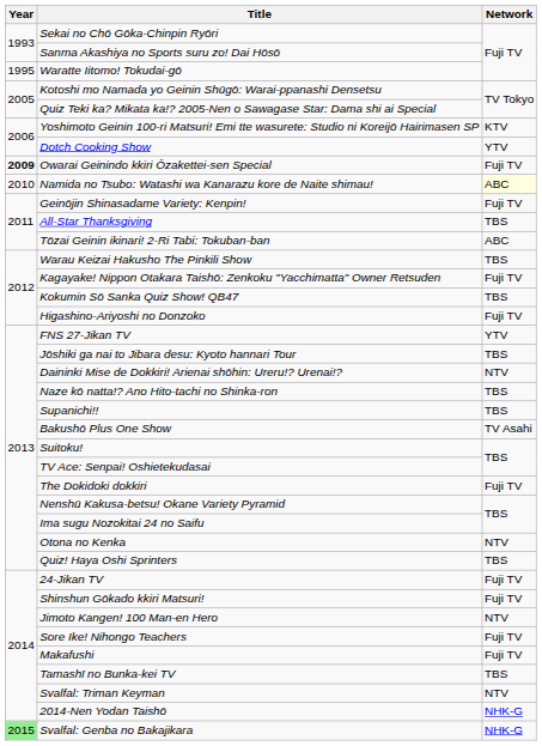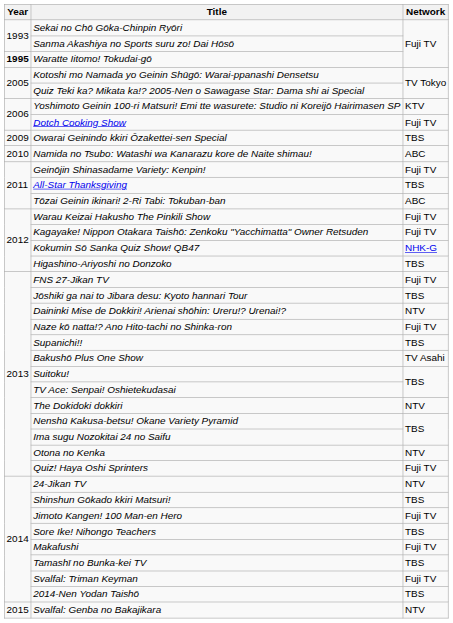 <table class="wikitable">
 <tr>
 <th>Year</th>
 <th>Title</th>
 <th>Network</th>
 </tr>
 <tr>
 <td rowspan="2">1993</td>
 <td><em>Sekai no Chō Gōka-Chinpin Ryōri</em></td>
 <td rowspan="3">Fuji TV</td>
 </tr>
 <tr>
 <td><em>Sanma Akashiya no Sports suru zo! Dai Hōsō</em></td>
 </tr>
 <tr>
-<td>1995</td>
+<td><strong>1995</strong></td>
 <td><em>Waratte Iitomo! Tokudai-gō</em></td>
 </tr>
 <tr>
 <td rowspan="2">2005</td>
 <td><em>Kotoshi mo Namada yo Geinin Shūgō: Warai-ppanashi Densetsu</em></td>
 <td rowspan="2">TV Tokyo</td>
 </tr>
 <tr>
 <td><em>Quiz Teki ka? Mikata ka!? 2005-Nen o Sawagase Star: Dama shi ai Special</em></td>
 </tr>
 <tr>
 <td rowspan="2">2006</td>
 <td><em>Yoshimoto Geinin 100-ri Matsuri! Emi tte wasurete: Studio ni Koreijō Hairimasen SP</em></td>
 <td>KTV</td>
 </tr>
 <tr>
 <td><em><a href='#'>Dotch Cooking Show</a></em></td>
-<td>YTV</td>
+<td>Fuji TV</td>
 </tr>
 <tr>
-<td><strong>2009</strong></td>
+<td>2009</td>
 <td><em>Owarai Geinindo kkiri Ōzakettei-sen Special</em></td>
-<td>Fuji TV</td>
+<td>TBS</td>
 </tr>
 <tr>
 <td>2010</td>
 <td><em>Namida no Tsubo: Watashi wa Kanarazu kore de Naite shimau!</em></td>
-<td style="background: lightyellow;">ABC</td>
+<td>ABC</td>
 </tr>
 <tr>
 <td rowspan="3">2011</td>
 <td><em>Geinōjin Shinasadame Variety: Kenpin!</em></td>
 <td>Fuji TV</td>
 </tr>
 <tr>
 <td><em><a href='#'>All-Star Thanksgiving</a></em></td>
 <td>TBS</td>
 </tr>
 <tr>
 <td><em>Tōzai Geinin ikinari! 2-Ri Tabi: Tokuban-ban</em></td>
 <td>ABC</td>
 </tr>
 <tr>
 <td rowspan="4">2012</td>
 <td><em>Warau Keizai Hakusho The Pinkili Show</em></td>
-<td>TBS</td>
+<td>Fuji TV</td>
 </tr>
 <tr>
 <td><em>Kagayake! Nippon Otakara Taishō: Zenkoku "Yacchimatta" Owner Retsuden</em></td>
 <td>Fuji TV</td>
 </tr>
 <tr>
 <td><em>Kokumin Sō Sanka Quiz Show! QB47</em></td>
-<td>TBS</td>
+<td><a href='#'>NHK-G</a></td>
 </tr>
 <tr>
 <td><em>Higashino-Ariyoshi no Donzoko</em></td>
-<td>Fuji TV</td>
+<td>TBS</td>
 </tr>
 <tr>
 <td rowspan="13">2013</td>
 <td><em>FNS 27-Jikan TV</em></td>
-<td>YTV</td>
+<td>Fuji TV</td>
 </tr>
 <tr>
 <td><em>Jōshiki ga nai to Jibara desu: Kyoto hannari Tour</em></td>
 <td>TBS</td>
 </tr>
 <tr>
 <td><em>Daininki Mise de Dokkiri! Arienai shōhin: Ureru!? Urenai!?</em></td>
 <td>NTV</td>
 </tr>
 <tr>
 <td><em>Naze kō natta!? Ano Hito-tachi no Shinka-ron</em></td>
-<td>TBS</td>
+<td>Fuji TV</td>
 </tr>
 <tr>
 <td><em>Supanichi!!</em></td>
 <td>TBS</td>
 </tr>
 <tr>
 <td><em>Bakushō Plus One Show</em></td>
 <td>TV Asahi</td>
 </tr>
 <tr>
 <td><em>Suitoku!</em></td>
 <td rowspan="2">TBS</td>
 </tr>
 <tr>
 <td><em>TV Ace: Senpai! Oshietekudasai</em></td>
 </tr>
 <tr>
 <td><em>The Dokidoki dokkiri</em></td>
-<td>Fuji TV</td>
+<td>NTV</td>
 </tr>
 <tr>
 <td><em>Nenshū Kakusa-betsu! Okane Variety Pyramid</em></td>
 <td rowspan="2">TBS</td>
 </tr>
 <tr>
 <td><em>Ima sugu Nozokitai 24 no Saifu</em></td>
 </tr>
 <tr>
 <td><em>Otona no Kenka</em></td>
 <td>NTV</td>
 </tr>
 <tr>
 <td><em>Quiz! Haya Oshi Sprinters</em></td>
-<td>TBS</td>
+<td>Fuji TV</td>
 </tr>
 <tr>
 <td rowspan="8">2014</td>
 <td><em>24-Jikan TV</em></td>
+<td>NTV</td>
+</tr>
+<tr>
+<td><em>Shinshun Gōkado kkiri Matsuri!</em></td>
+<td>TBS</td>
+</tr>
+<tr>
+<td><em>Jimoto Kangen! 100 Man-en Hero</em></td>
 <td>Fuji TV</td>
 </tr>
 <tr>
-<td><em>Shinshun Gōkado kkiri Matsuri!</em></td>
-<td>Fuji TV</td>
-</tr>
-<tr>
-<td><em>Jimoto Kangen! 100 Man-en Hero</em></td>
-<td>NTV</td>
-</tr>
-<tr>
 <td><em>Sore Ike! Nihongo Teachers</em></td>
-<td>Fuji TV</td>
+<td>TBS</td>
 </tr>
 <tr>
 <td><em>Makafushi</em></td>
 <td>Fuji TV</td>
 </tr>
 <tr>
 <td><em>Tamashī no Bunka-kei TV</em></td>
 <td>TBS</td>
 </tr>
 <tr>
 <td><em>Svalfal: Triman Keyman</em></td>
-<td>NTV</td>
+<td>Fuji TV</td>
 </tr>
 <tr>
 <td><em>2014-Nen Yodan Taishō</em></td>
-<td><a href='#'>NHK-G</a></td>
+<td>TBS</td>
 </tr>
 <tr>
-<td style="background: lightgreen;">2015</td>
+<td>2015</td>
 <td><em>Svalfal: Genba no Bakajikara</em></td>
-<td><a href='#'>NHK-G</a></td>
+<td>NTV</td>
 </tr>
 </table>
